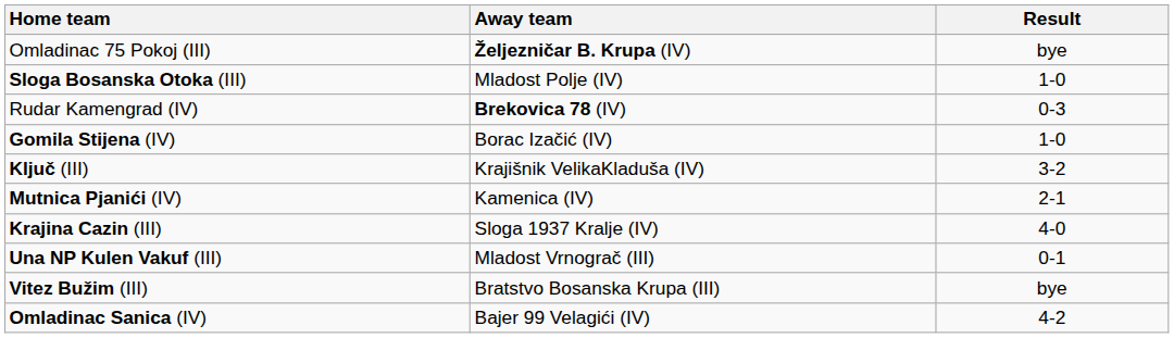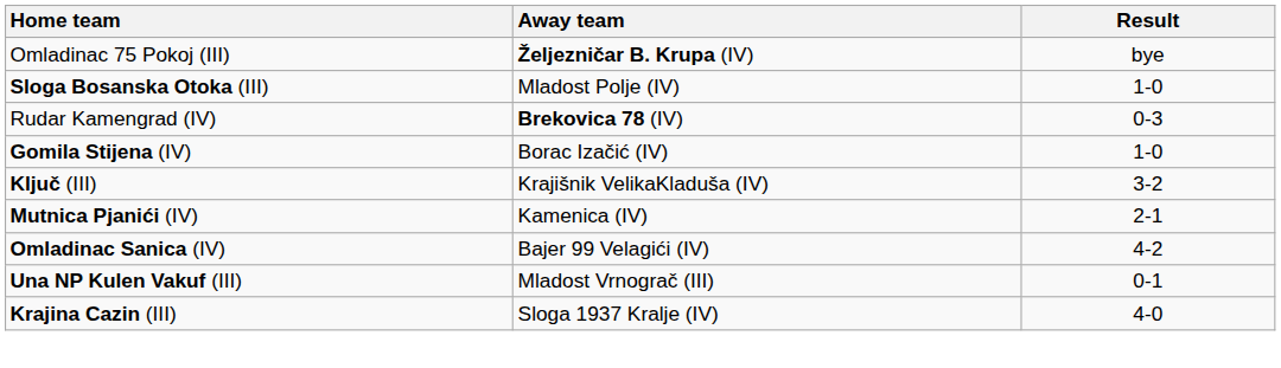 <table class="wikitable" style="width:50%">
 <tr>
 <th style="width:40%; text-align:left">Home team</th>
 <th style="width:40%; text-align:left">Away team</th>
 <th>Result</th>
 </tr>
 <tr>
 <td>Omladinac 75 Pokoj (III)</td>
 <td><strong>Željezničar B. Krupa</strong> (IV)</td>
 <td style="text-align:center">bye</td>
 </tr>
 <tr>
 <td><strong>Sloga Bosanska Otoka</strong> (III)</td>
 <td>Mladost Polje (IV)</td>
 <td style="text-align:center">1-0</td>
 </tr>
 <tr>
 <td>Rudar Kamengrad (IV)</td>
 <td><strong>Brekovica 78</strong> (IV)</td>
 <td style="text-align:center">0-3</td>
 </tr>
 <tr>
 <td><strong>Gomila Stijena</strong> (IV)</td>
 <td>Borac Izačić (IV)</td>
 <td style="text-align:center">1-0</td>
 </tr>
 <tr>
 <td><strong>Ključ</strong> (III)</td>
 <td>Krajišnik VelikaKladuša (IV)</td>
 <td style="text-align:center">3-2</td>
 </tr>
 <tr>
 <td><strong>Mutnica Pjanići</strong> (IV)</td>
 <td>Kamenica (IV)</td>
 <td style="text-align:center">2-1</td>
 </tr>
 <tr>
-<td><strong>Krajina Cazin</strong> (III)</td>
-<td>Sloga 1937 Kralje (IV)</td>
-<td style="text-align:center">4-0</td>
+<td><strong>Omladinac Sanica</strong> (IV)</td>
+<td>Bajer 99 Velagići (IV)</td>
+<td style="text-align:center">4-2</td>
 </tr>
 <tr>
 <td><strong>Una NP Kulen Vakuf</strong> (III)</td>
 <td>Mladost Vrnograč (III)</td>
 <td style="text-align:center">0-1</td>
 </tr>
 <tr>
-<td><strong>Vitez Bužim</strong> (III)</td>
-<td>Bratstvo Bosanska Krupa (III)</td>
-<td style="text-align:center">bye</td>
-</tr>
-<tr>
-<td><strong>Omladinac Sanica</strong> (IV)</td>
-<td>Bajer 99 Velagići (IV)</td>
-<td style="text-align:center">4-2</td>
+<td><strong>Krajina Cazin</strong> (III)</td>
+<td>Sloga 1937 Kralje (IV)</td>
+<td style="text-align:center">4-0</td>
 </tr>
 </table>
